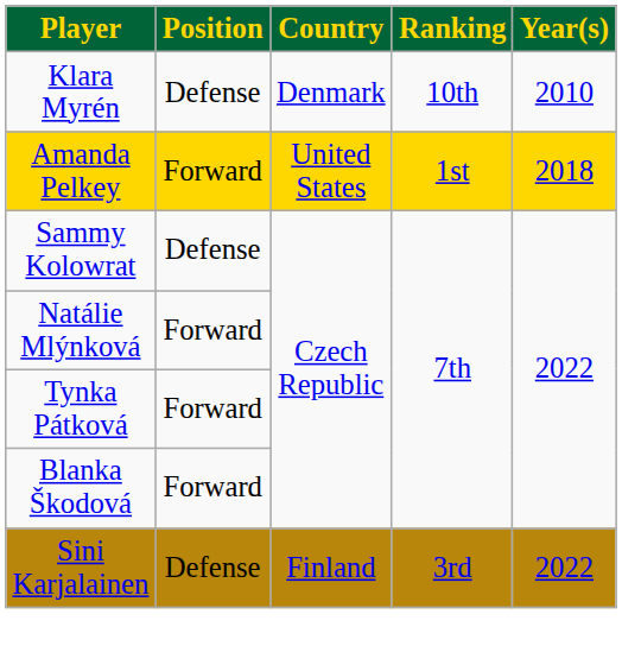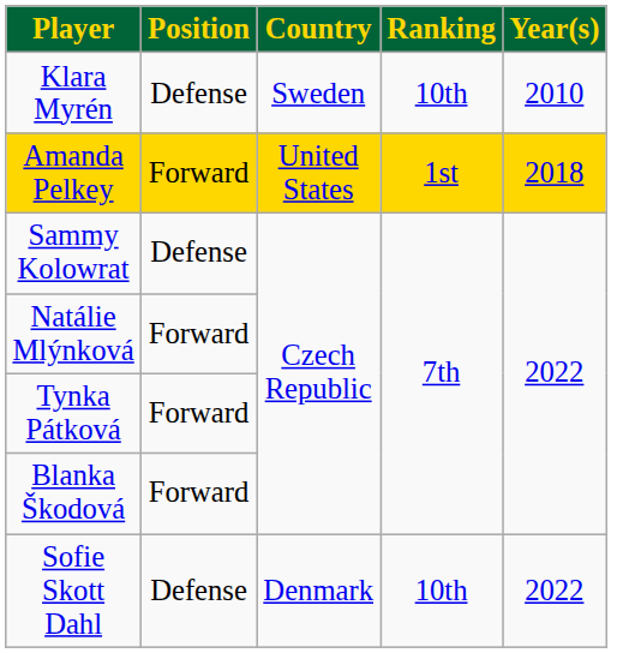 <table class="wikitable sortable" style="text-align:center;">
 <tr style="text-align:center; background:#006438; color:gold;">
 <td><strong>Player</strong></td>
 <td><strong>Position</strong></td>
 <td><strong>Country</strong></td>
 <td><strong>Ranking</strong></td>
 <td><strong>Year(s)</strong></td>
 </tr>
 <tr>
 <td><a href='#'>Klara Myrén</a></td>
 <td>Defense</td>
-<td><a href='#'>Denmark</a></td>
+<td><a href='#'>Sweden</a></td>
 <td><a href='#'>10th</a></td>
 <td><a href='#'>2010</a></td>
 </tr>
 <tr>
 <td style="background-color:#FFD700; border:1px solid #aaaaaa; width:2em;"><a href='#'>Amanda Pelkey</a></td>
 <td style="background-color:#FFD700; border:1px solid #aaaaaa; width:2em;">Forward</td>
 <td style="background-color:#FFD700; border:1px solid #aaaaaa; width:2em;"><a href='#'>United States</a></td>
 <td style="background-color:#FFD700; border:1px solid #aaaaaa; width:2em;"><a href='#'>1st</a></td>
 <td style="background-color:#FFD700; border:1px solid #aaaaaa; width:2em;"><a href='#'>2018</a></td>
 </tr>
 <tr>
 <td><a href='#'>Sammy Kolowrat</a></td>
 <td>Defense</td>
 <td rowspan="4"><a href='#'>Czech Republic</a></td>
 <td rowspan="4"><a href='#'>7th</a></td>
 <td rowspan="4"><a href='#'>2022</a></td>
 </tr>
 <tr>
 <td><a href='#'>Natálie Mlýnková</a></td>
 <td>Forward</td>
 </tr>
 <tr>
 <td><a href='#'>Tynka Pátková</a></td>
 <td>Forward</td>
 </tr>
 <tr>
 <td><a href='#'>Blanka Škodová</a></td>
 <td>Forward</td>
 </tr>
 <tr>
-<td style="background-color:#B8860B; border:1px solid #aaaaaa; width:2em;"><a href='#'>Sini Karjalainen</a></td>
-<td style="background-color:#B8860B; border:1px solid #aaaaaa; width:2em;">Defense</td>
-<td style="background-color:#B8860B; border:1px solid #aaaaaa; width:2em;"><a href='#'>Finland</a></td>
-<td style="background-color:#B8860B; border:1px solid #aaaaaa; width:2em;"><a href='#'>3rd</a></td>
-<td style="background-color:#B8860B; border:1px solid #aaaaaa; width:2em;"><a href='#'>2022</a></td>
+<td><a href='#'>Sofie Skott Dahl</a></td>
+<td>Defense</td>
+<td><a href='#'>Denmark</a></td>
+<td><a href='#'>10th</a></td>
+<td><a href='#'>2022</a></td>
 </tr>
 </table>
